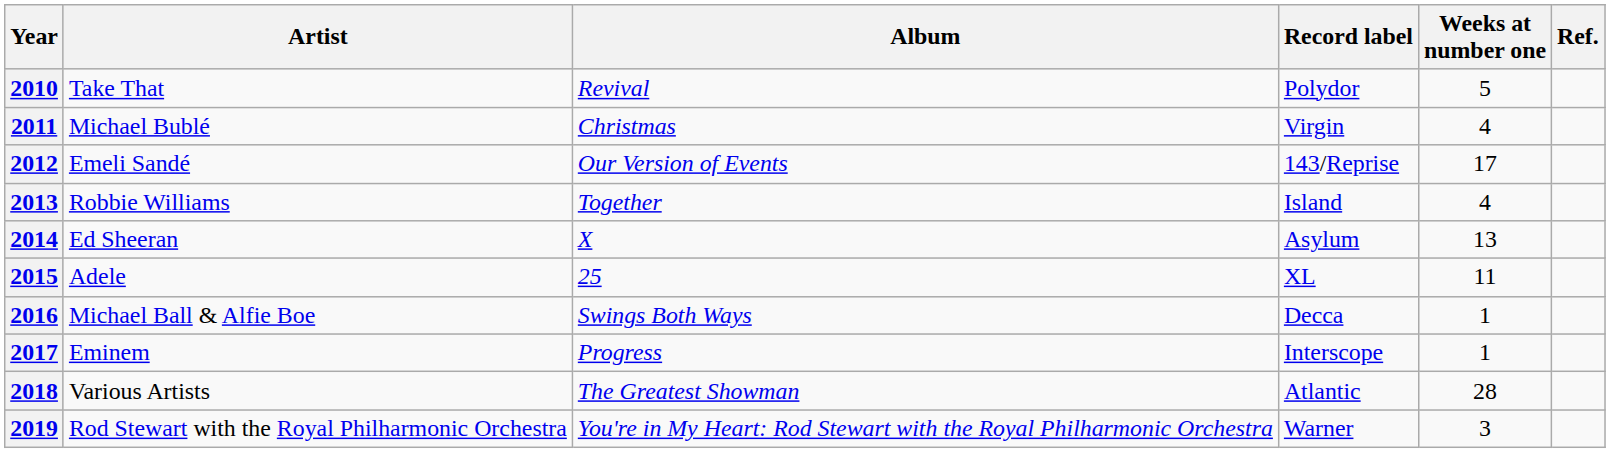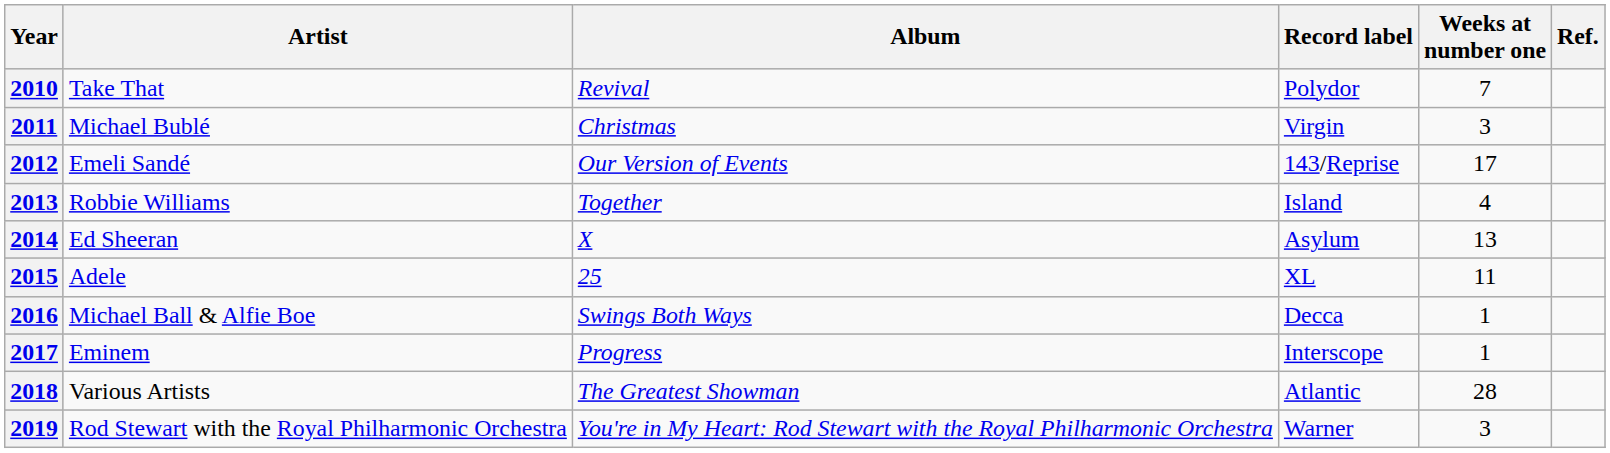 <table class="wikitable plainrowheaders sortable">
 <tr>
 <th scope=col>Year</th>
 <th scope=col>Artist</th>
 <th scope=col>Album</th>
 <th scope=col>Record label</th>
 <th scope=col>Weeks at<br>number one</th>
 <th scope=col class=unsortable>Ref.</th>
 </tr>
 <tr>
 <th scope=row style="text-align:center;"><a href='#'>2010</a></th>
 <td><a href='#'>Take That</a></td>
 <td><em><a href='#'>Revival</a></em></td>
 <td><a href='#'>Polydor</a></td>
-<td align=center>5</td>
+<td align=center>7</td>
 <td align=center></td>
 </tr>
 <tr>
 <th scope=row style="text-align:center;"><a href='#'>2011</a></th>
 <td><a href='#'>Michael Bublé</a></td>
 <td><em><a href='#'>Christmas</a></em></td>
 <td><a href='#'>Virgin</a></td>
-<td align=center>4</td>
+<td align=center>3</td>
 <td align=center></td>
 </tr>
 <tr>
 <th scope=row style="text-align:center;"><a href='#'>2012</a></th>
 <td><a href='#'>Emeli Sandé</a></td>
 <td><em><a href='#'>Our Version of Events</a></em></td>
 <td><a href='#'>143</a>/<a href='#'>Reprise</a></td>
 <td align=center>17</td>
 <td align=center></td>
 </tr>
 <tr>
 <th scope=row style="text-align:center;"><a href='#'>2013</a></th>
 <td><a href='#'>Robbie Williams</a></td>
 <td><em><a href='#'>Together</a></em></td>
 <td><a href='#'>Island</a></td>
 <td align=center>4</td>
 <td align=center></td>
 </tr>
 <tr>
 <th scope=row style="text-align:center;"><a href='#'>2014</a></th>
 <td><a href='#'>Ed Sheeran</a></td>
 <td><em><a href='#'>X</a></em></td>
 <td><a href='#'>Asylum</a></td>
 <td align=center>13</td>
 <td align=center></td>
 </tr>
 <tr>
 <th scope=row style="text-align:center;"><a href='#'>2015</a></th>
 <td><a href='#'>Adele</a></td>
 <td><em><a href='#'>25</a></em></td>
 <td><a href='#'>XL</a></td>
 <td align=center>11</td>
 <td align=center></td>
 </tr>
 <tr>
 <th scope=row style="text-align:center;"><a href='#'>2016</a></th>
 <td><a href='#'>Michael Ball</a> & <a href='#'>Alfie Boe</a></td>
 <td><em><a href='#'>Swings Both Ways</a></em></td>
 <td><a href='#'>Decca</a></td>
 <td align=center>1</td>
 <td align=center></td>
 </tr>
 <tr>
 <th scope=row style="text-align:center;"><a href='#'>2017</a></th>
 <td><a href='#'>Eminem</a></td>
 <td><em><a href='#'>Progress</a></em></td>
 <td><a href='#'>Interscope</a></td>
 <td align=center>1</td>
 <td align=center></td>
 </tr>
 <tr>
 <th scope=row style="text-align:center;"><a href='#'>2018</a></th>
 <td>Various Artists</td>
 <td><em><a href='#'>The Greatest Showman</a></em></td>
 <td><a href='#'>Atlantic</a></td>
 <td align=center>28</td>
 <td align=center></td>
 </tr>
 <tr>
 <th scope=row style="text-align:center;"><a href='#'>2019</a></th>
 <td><a href='#'>Rod Stewart</a> with the <a href='#'>Royal Philharmonic Orchestra</a></td>
 <td><em><a href='#'>You're in My Heart: Rod Stewart with the Royal Philharmonic Orchestra</a></em></td>
 <td><a href='#'>Warner</a></td>
 <td align=center>3</td>
 <td align=center></td>
 </tr>
 </table>
